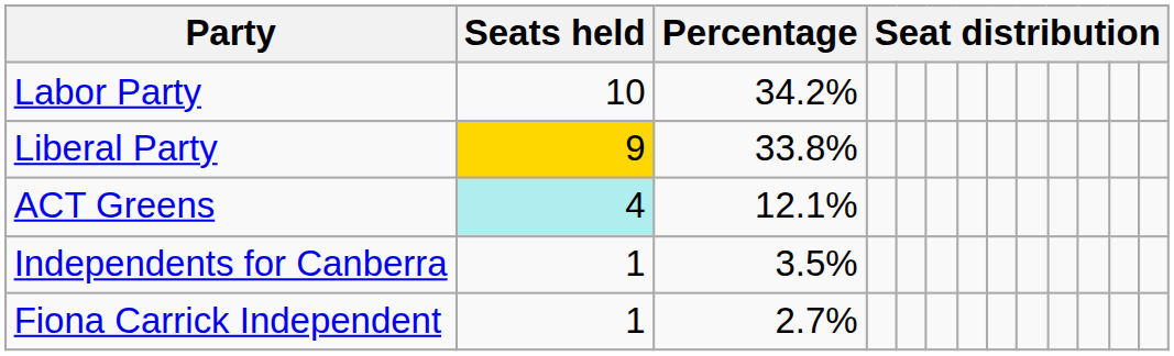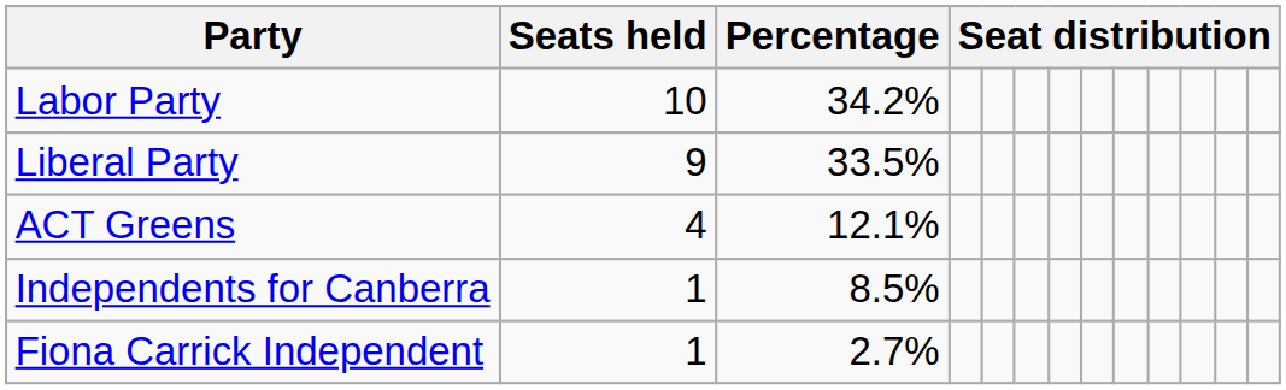 <table class="wikitable" style="text-align:right;">
 <tr>
 <th>Party</th>
 <th>Seats held</th>
 <th>Percentage</th>
 <th colspan=13>Seat distribution</th>
 </tr>
 <tr>
 <td style="text-align:left;"><a href='#'>Labor Party</a></td>
 <td>10</td>
 <td>34.2%</td>
 <td> </td>
 <td> </td>
 <td> </td>
 <td> </td>
 <td> </td>
 <td> </td>
 <td> </td>
 <td> </td>
 <td> </td>
 <td> </td>
 </tr>
 <tr>
 <td style="text-align:left;"><a href='#'>Liberal Party</a></td>
-<td style="background: gold;">9</td>
-<td>33.8%</td>
+<td>9</td>
+<td>33.5%</td>
 <td> </td>
 <td> </td>
 <td> </td>
 <td> </td>
 <td> </td>
 <td> </td>
 <td> </td>
 <td> </td>
 <td> </td>
 <td> </td>
 </tr>
 <tr>
 <td style="text-align:left;"><a href='#'>ACT Greens</a></td>
-<td style="background: paleturquoise;">4</td>
+<td>4</td>
 <td>12.1%</td>
 <td> </td>
 <td> </td>
 <td> </td>
 <td> </td>
 <td> </td>
 <td> </td>
 <td> </td>
 <td> </td>
 <td> </td>
 <td> </td>
 </tr>
 <tr>
 <td style="text-align:left;"><a href='#'>Independents for Canberra</a></td>
 <td>1</td>
-<td>3.5%</td>
+<td>8.5%</td>
 <td> </td>
 <td> </td>
 <td> </td>
 <td> </td>
 <td> </td>
 <td> </td>
 <td> </td>
 <td> </td>
 <td> </td>
 <td> </td>
 </tr>
 <tr>
 <td style="text-align:left;"><a href='#'>Fiona Carrick Independent</a></td>
 <td>1</td>
 <td>2.7%</td>
 <td> </td>
 <td> </td>
 <td> </td>
 <td> </td>
 <td> </td>
 <td> </td>
 <td> </td>
 <td> </td>
 <td> </td>
 <td> </td>
 </tr>
 </table>
